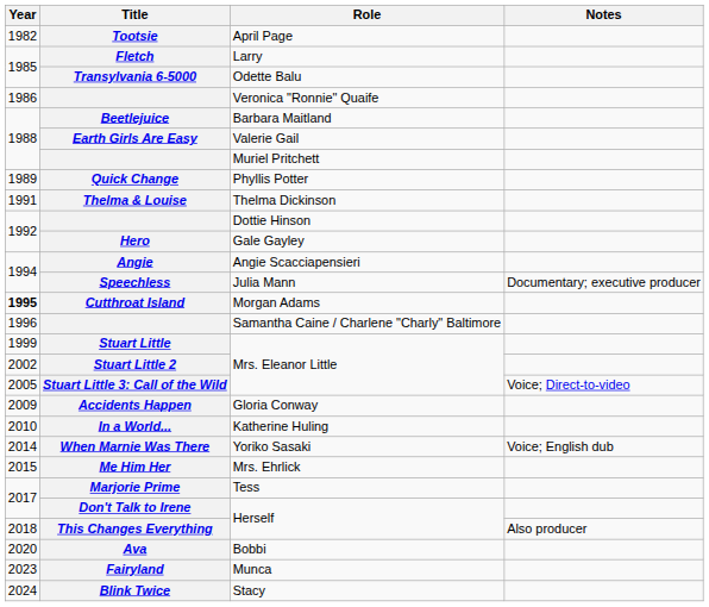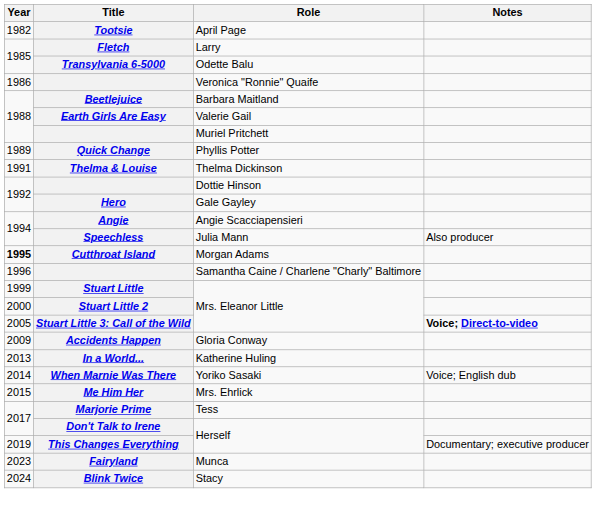 <table class="wikitable sortable plainrowheaders">
 <tr>
 <th scope="col">Year</th>
 <th scope="col">Title</th>
 <th scope="col">Role</th>
 <th scope="col" class="unsortable">Notes</th>
 </tr>
 <tr>
 <td>1982</td>
 <th scope="row"><em><a href='#'>Tootsie</a></em></th>
 <td>April Page</td>
 <td></td>
 </tr>
 <tr>
 <td rowspan="2">1985</td>
 <th scope="row"><em><a href='#'>Fletch</a></em></th>
 <td>Larry</td>
 <td></td>
 </tr>
 <tr>
 <th scope="row"><em><a href='#'>Transylvania 6-5000</a></em></th>
 <td>Odette Balu</td>
 <td></td>
 </tr>
 <tr>
 <td>1986</td>
 <th scope="row"><em></em></th>
 <td>Veronica "Ronnie" Quaife</td>
 <td></td>
 </tr>
 <tr>
 <td rowspan="3">1988</td>
 <th scope="row"><em><a href='#'>Beetlejuice</a></em></th>
 <td>Barbara Maitland</td>
 <td></td>
 </tr>
 <tr>
 <th scope="row"><em><a href='#'>Earth Girls Are Easy</a></em></th>
 <td>Valerie Gail</td>
 <td></td>
 </tr>
 <tr>
 <th scope="row"><em></em></th>
 <td>Muriel Pritchett</td>
 <td></td>
 </tr>
 <tr>
 <td>1989</td>
 <th scope="row"><em><a href='#'>Quick Change</a></em></th>
 <td>Phyllis Potter</td>
 <td></td>
 </tr>
 <tr>
 <td>1991</td>
 <th scope="row"><em><a href='#'>Thelma & Louise</a></em></th>
 <td>Thelma Dickinson</td>
 <td></td>
 </tr>
 <tr>
 <td rowspan="2">1992</td>
 <th scope="row"><em></em></th>
 <td>Dottie Hinson</td>
 <td></td>
 </tr>
 <tr>
 <th scope="row"><em><a href='#'>Hero</a></em></th>
 <td>Gale Gayley</td>
 <td></td>
 </tr>
 <tr>
 <td rowspan="2">1994</td>
 <th scope="row"><em><a href='#'>Angie</a></em></th>
 <td>Angie Scacciapensieri</td>
 <td></td>
 </tr>
 <tr>
 <th scope="row"><em><a href='#'>Speechless</a></em></th>
 <td>Julia Mann</td>
-<td>Documentary; executive producer</td>
+<td>Also producer</td>
 </tr>
 <tr>
 <td><strong>1995</strong></td>
 <th scope="row"><em><a href='#'>Cutthroat Island</a></em></th>
 <td>Morgan Adams</td>
 <td></td>
 </tr>
 <tr>
 <td>1996</td>
 <th scope="row"><em></em></th>
 <td>Samantha Caine / Charlene "Charly" Baltimore</td>
 <td></td>
 </tr>
 <tr>
 <td>1999</td>
 <th scope="row"><em><a href='#'>Stuart Little</a></em></th>
 <td rowspan="3">Mrs. Eleanor Little</td>
 <td></td>
 </tr>
 <tr>
-<td>2002</td>
+<td>2000</td>
 <th scope="row"><em><a href='#'>Stuart Little 2</a></em></th>
 <td></td>
 </tr>
 <tr>
 <td>2005</td>
 <th scope="row"><em><a href='#'>Stuart Little 3: Call of the Wild</a></em></th>
-<td>Voice; <a href='#'>Direct-to-video</a></td>
+<td><strong>Voice; <a href='#'>Direct-to-video</a></strong></td>
 </tr>
 <tr>
 <td>2009</td>
 <th scope="row"><em><a href='#'>Accidents Happen</a></em></th>
 <td>Gloria Conway</td>
 <td></td>
 </tr>
 <tr>
-<td>2010</td>
+<td>2013</td>
 <th scope="row"><em><a href='#'>In a World...</a></em></th>
 <td>Katherine Huling</td>
 <td></td>
 </tr>
 <tr>
 <td>2014</td>
 <th scope="row"><em><a href='#'>When Marnie Was There</a></em></th>
 <td>Yoriko Sasaki</td>
 <td>Voice; English dub</td>
 </tr>
 <tr>
 <td>2015</td>
 <th scope="row"><em><a href='#'>Me Him Her</a></em></th>
 <td>Mrs. Ehrlick</td>
 <td></td>
 </tr>
 <tr>
 <td rowspan="2">2017</td>
 <th scope="row"><em><a href='#'>Marjorie Prime</a></em></th>
 <td>Tess</td>
 <td></td>
 </tr>
 <tr>
 <th scope="row"><em><a href='#'>Don't Talk to Irene</a></em></th>
 <td rowspan="2">Herself</td>
 <td></td>
 </tr>
 <tr>
-<td>2018</td>
+<td>2019</td>
 <th scope="row"><em><a href='#'>This Changes Everything</a></em></th>
-<td>Also producer</td>
-</tr>
-<tr>
-<td>2020</td>
-<th scope="row"><em><a href='#'>Ava</a></em></th>
-<td>Bobbi</td>
-<td></td>
+<td>Documentary; executive producer</td>
 </tr>
 <tr>
 <td>2023</td>
 <th scope="row"><em><a href='#'>Fairyland</a></em></th>
 <td>Munca</td>
 <td></td>
 </tr>
 <tr>
 <td>2024</td>
 <th scope="row"><em><a href='#'>Blink Twice</a></em></th>
 <td>Stacy</td>
 <td></td>
 </tr>
 </table>
